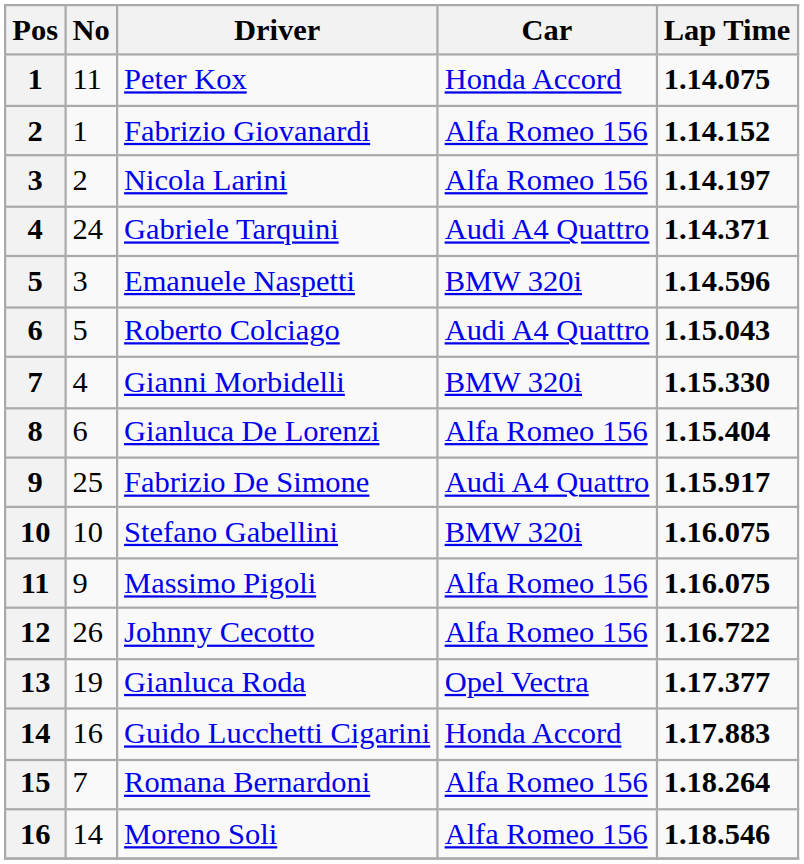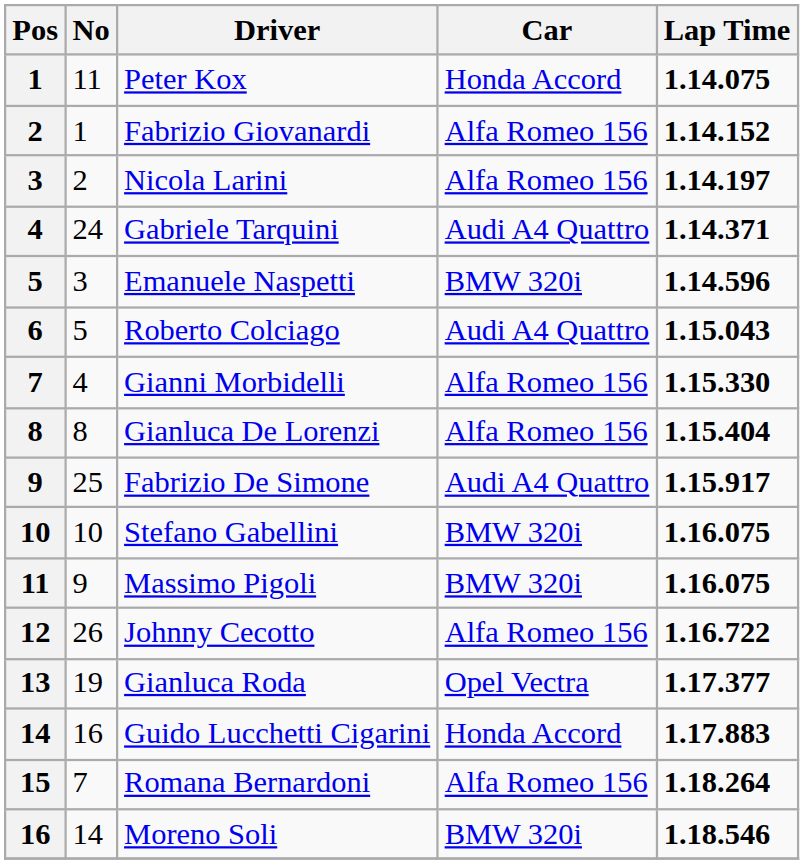 <table class="wikitable" style="font-size: 85%;">
 <tr>
 <th>Pos</th>
 <th>No</th>
 <th>Driver</th>
 <th>Car</th>
 <th>Lap Time</th>
 </tr>
 <tr>
 <th>1</th>
 <td>11</td>
 <td> <a href='#'>Peter Kox</a></td>
 <td><a href='#'>Honda Accord</a></td>
 <td><strong>1.14.075</strong></td>
 </tr>
 <tr>
 <th>2</th>
 <td>1</td>
 <td> <a href='#'>Fabrizio Giovanardi</a></td>
 <td><a href='#'>Alfa Romeo 156</a></td>
 <td><strong>1.14.152</strong></td>
 </tr>
 <tr>
 <th>3</th>
 <td>2</td>
 <td> <a href='#'>Nicola Larini</a></td>
 <td><a href='#'>Alfa Romeo 156</a></td>
 <td><strong>1.14.197</strong></td>
 </tr>
 <tr>
 <th>4</th>
 <td>24</td>
 <td> <a href='#'>Gabriele Tarquini</a></td>
 <td><a href='#'>Audi A4 Quattro</a></td>
 <td><strong>1.14.371</strong></td>
 </tr>
 <tr>
 <th>5</th>
 <td>3</td>
 <td> <a href='#'>Emanuele Naspetti</a></td>
 <td><a href='#'>BMW 320i</a></td>
 <td><strong>1.14.596</strong></td>
 </tr>
 <tr>
 <th>6</th>
 <td>5</td>
 <td> <a href='#'>Roberto Colciago</a></td>
 <td><a href='#'>Audi A4 Quattro</a></td>
 <td><strong>1.15.043</strong></td>
 </tr>
 <tr>
 <th>7</th>
 <td>4</td>
 <td> <a href='#'>Gianni Morbidelli</a></td>
-<td><a href='#'>BMW 320i</a></td>
+<td><a href='#'>Alfa Romeo 156</a></td>
 <td><strong>1.15.330</strong></td>
 </tr>
 <tr>
 <th>8</th>
-<td>6</td>
+<td>8</td>
 <td> <a href='#'>Gianluca De Lorenzi</a></td>
 <td><a href='#'>Alfa Romeo 156</a></td>
 <td><strong>1.15.404</strong></td>
 </tr>
 <tr>
 <th>9</th>
 <td>25</td>
 <td> <a href='#'>Fabrizio De Simone</a></td>
 <td><a href='#'>Audi A4 Quattro</a></td>
 <td><strong>1.15.917</strong></td>
 </tr>
 <tr>
 <th>10</th>
 <td>10</td>
 <td> <a href='#'>Stefano Gabellini</a></td>
 <td><a href='#'>BMW 320i</a></td>
 <td><strong>1.16.075</strong></td>
 </tr>
 <tr>
 <th>11</th>
 <td>9</td>
 <td> <a href='#'>Massimo Pigoli</a></td>
-<td><a href='#'>Alfa Romeo 156</a></td>
+<td><a href='#'>BMW 320i</a></td>
 <td><strong>1.16.075</strong></td>
 </tr>
 <tr>
 <th>12</th>
 <td>26</td>
 <td> <a href='#'>Johnny Cecotto</a></td>
 <td><a href='#'>Alfa Romeo 156</a></td>
 <td><strong>1.16.722</strong></td>
 </tr>
 <tr>
 <th>13</th>
 <td>19</td>
 <td> <a href='#'>Gianluca Roda</a></td>
 <td><a href='#'>Opel Vectra</a></td>
 <td><strong>1.17.377</strong></td>
 </tr>
 <tr>
 <th>14</th>
 <td>16</td>
 <td> <a href='#'>Guido Lucchetti Cigarini</a></td>
 <td><a href='#'>Honda Accord</a></td>
 <td><strong>1.17.883</strong></td>
 </tr>
 <tr>
 <th>15</th>
 <td>7</td>
 <td> <a href='#'>Romana Bernardoni</a></td>
 <td><a href='#'>Alfa Romeo 156</a></td>
 <td><strong>1.18.264</strong></td>
 </tr>
 <tr>
 <th>16</th>
 <td>14</td>
 <td> <a href='#'>Moreno Soli</a></td>
-<td><a href='#'>Alfa Romeo 156</a></td>
+<td><a href='#'>BMW 320i</a></td>
 <td><strong>1.18.546</strong></td>
 </tr>
 <tr>
 </tr>
 </table>
